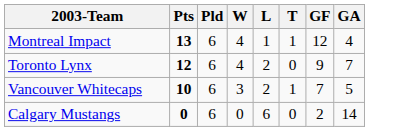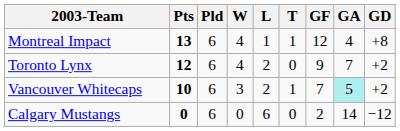 <table class="wikitable" style="text-align: center;">
 <tr>
 <th width="165">2003-Team</th>
 <th width="20">Pts</th>
 <th width="20">Pld</th>
 <th width="20">W</th>
 <th width="20">L</th>
 <th width="20">T</th>
 <th width="20">GF</th>
 <th width="20">GA</th>
+<th width="20">GD</th>
 </tr>
 <tr>
 <td style="text-align:left;"><a href='#'>Montreal Impact</a></td>
 <td><strong>13</strong></td>
 <td>6</td>
 <td>4</td>
 <td>1</td>
 <td>1</td>
 <td>12</td>
 <td>4</td>
+<td>+8</td>
 </tr>
 <tr>
 <td style="text-align:left;"><a href='#'>Toronto Lynx</a></td>
 <td><strong>12</strong></td>
 <td>6</td>
 <td>4</td>
 <td>2</td>
 <td>0</td>
 <td>9</td>
 <td>7</td>
+<td>+2</td>
 </tr>
 <tr>
 <td style="text-align:left;"><a href='#'>Vancouver Whitecaps</a></td>
 <td><strong>10</strong></td>
 <td>6</td>
 <td>3</td>
 <td>2</td>
 <td>1</td>
 <td>7</td>
-<td>5</td>
+<td style="background: paleturquoise;">5</td>
+<td>+2</td>
 </tr>
 <tr>
 <td style="text-align:left;"><a href='#'>Calgary Mustangs</a></td>
 <td><strong>0</strong></td>
 <td>6</td>
 <td>0</td>
 <td>6</td>
 <td>0</td>
 <td>2</td>
 <td>14</td>
+<td>−12</td>
 </tr>
 </table>
